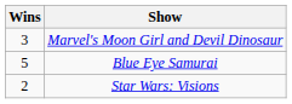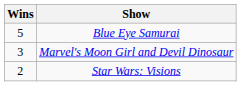 <table class="wikitable" style="text-align: center">
 <tr>
 <th>Wins</th>
 <th>Show</th>
 </tr>
 <tr>
+<td style="text-align:center">5</td>
+<td><em><a href='#'>Blue Eye Samurai</a></em></td>
+</tr>
+<tr>
 <td style="text-align:center">3</td>
 <td><em><a href='#'>Marvel's Moon Girl and Devil Dinosaur</a></em></td>
-</tr>
-<tr>
-<td style="text-align:center">5</td>
-<td><em><a href='#'>Blue Eye Samurai</a></em></td>
 </tr>
 <tr>
 <td style="text-align:center">2</td>
 <td><em><a href='#'>Star Wars: Visions</a></em></td>
 </tr>
 </table>
